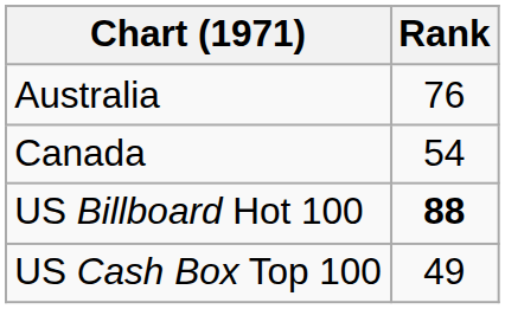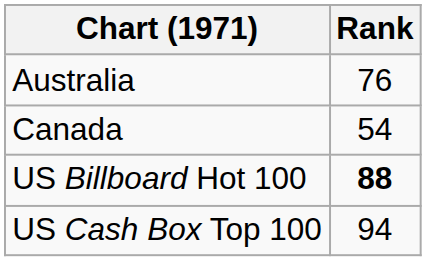 <table class="wikitable sortable">
 <tr>
 <th align="left">Chart (1971)</th>
 <th style="text-align:center;">Rank</th>
 </tr>
 <tr>
 <td>Australia</td>
 <td style="text-align:center;">76</td>
 </tr>
 <tr>
 <td>Canada</td>
 <td style="text-align:center;">54</td>
 </tr>
 <tr>
 <td>US <em>Billboard</em> Hot 100</td>
 <td style="text-align:center;"><strong>88</strong></td>
 </tr>
 <tr>
 <td>US <em>Cash Box</em> Top 100</td>
-<td style="text-align:center;">49</td>
+<td style="text-align:center;">94</td>
 </tr>
 </table>
